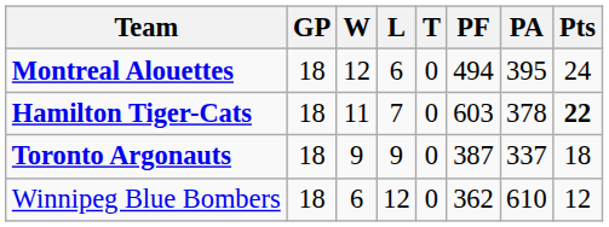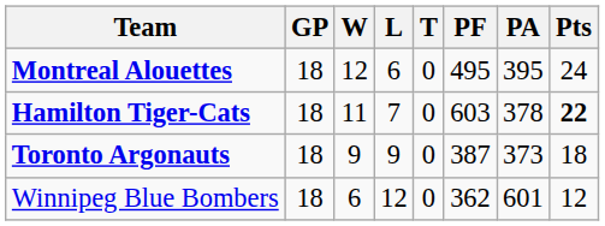 <table class="wikitable" style="float:left; margin-right:1em">
 <tr>
 <th>Team</th>
 <th>GP</th>
 <th>W</th>
 <th>L</th>
 <th>T</th>
 <th>PF</th>
 <th>PA</th>
 <th>Pts</th>
 </tr>
 <tr align="center">
 <td align="left"><strong><a href='#'>Montreal Alouettes</a></strong></td>
 <td>18</td>
 <td>12</td>
 <td>6</td>
 <td>0</td>
-<td>494</td>
+<td>495</td>
 <td>395</td>
 <td>24</td>
 </tr>
 <tr align="center">
 <td align="left"><strong><a href='#'>Hamilton Tiger-Cats</a></strong></td>
 <td>18</td>
 <td>11</td>
 <td>7</td>
 <td>0</td>
 <td>603</td>
 <td>378</td>
 <td><strong>22</strong></td>
 </tr>
 <tr align="center">
 <td align="left"><strong><a href='#'>Toronto Argonauts</a></strong></td>
 <td>18</td>
 <td>9</td>
 <td>9</td>
 <td>0</td>
 <td>387</td>
-<td>337</td>
+<td>373</td>
 <td>18</td>
 </tr>
 <tr align="center">
 <td align="left"><a href='#'>Winnipeg Blue Bombers</a></td>
 <td>18</td>
 <td>6</td>
 <td>12</td>
 <td>0</td>
 <td>362</td>
-<td>610</td>
+<td>601</td>
 <td>12</td>
 </tr>
 </table>
